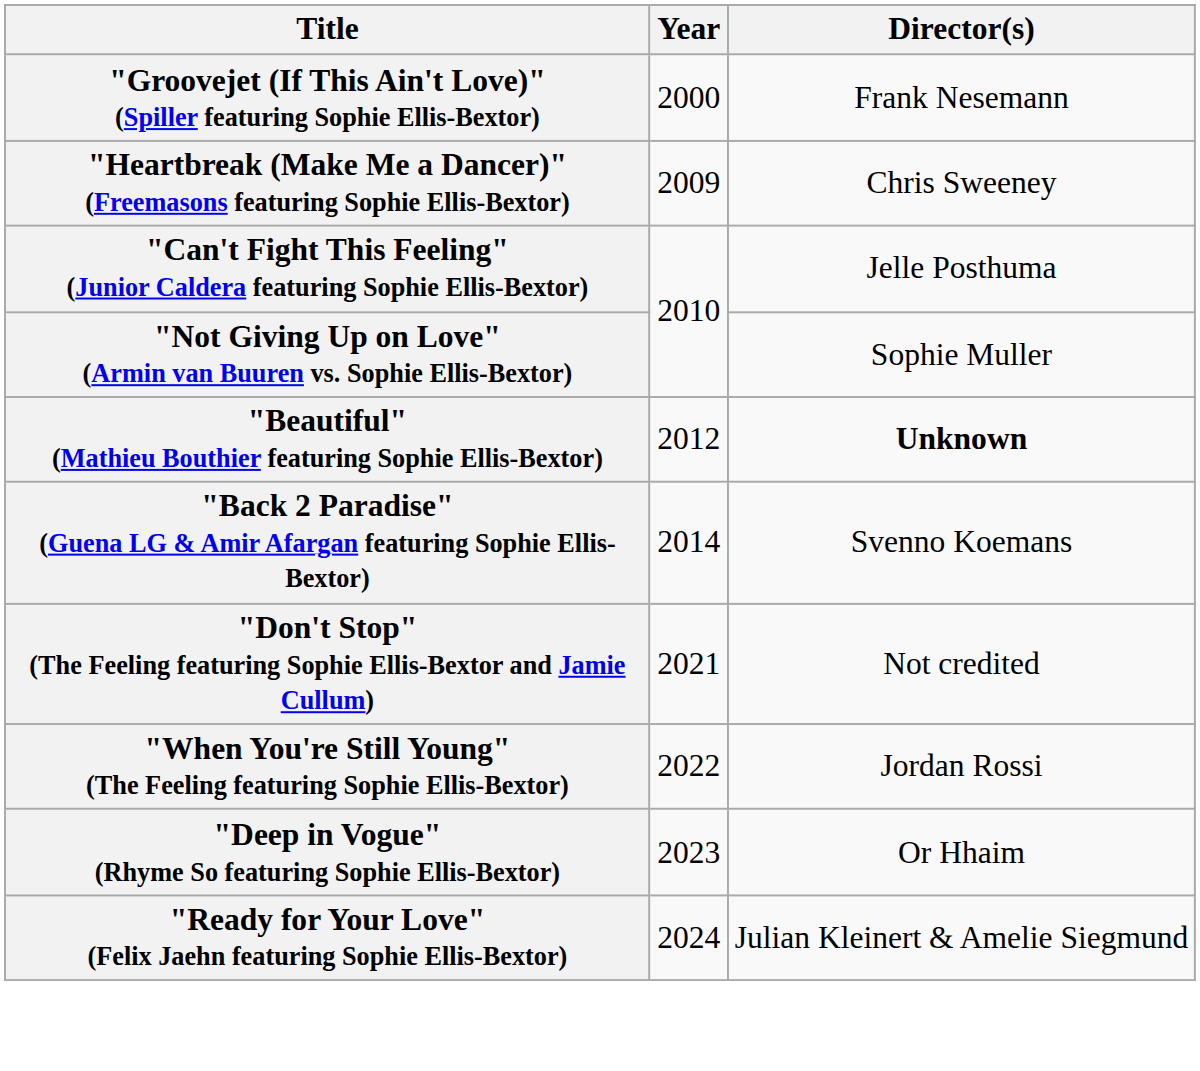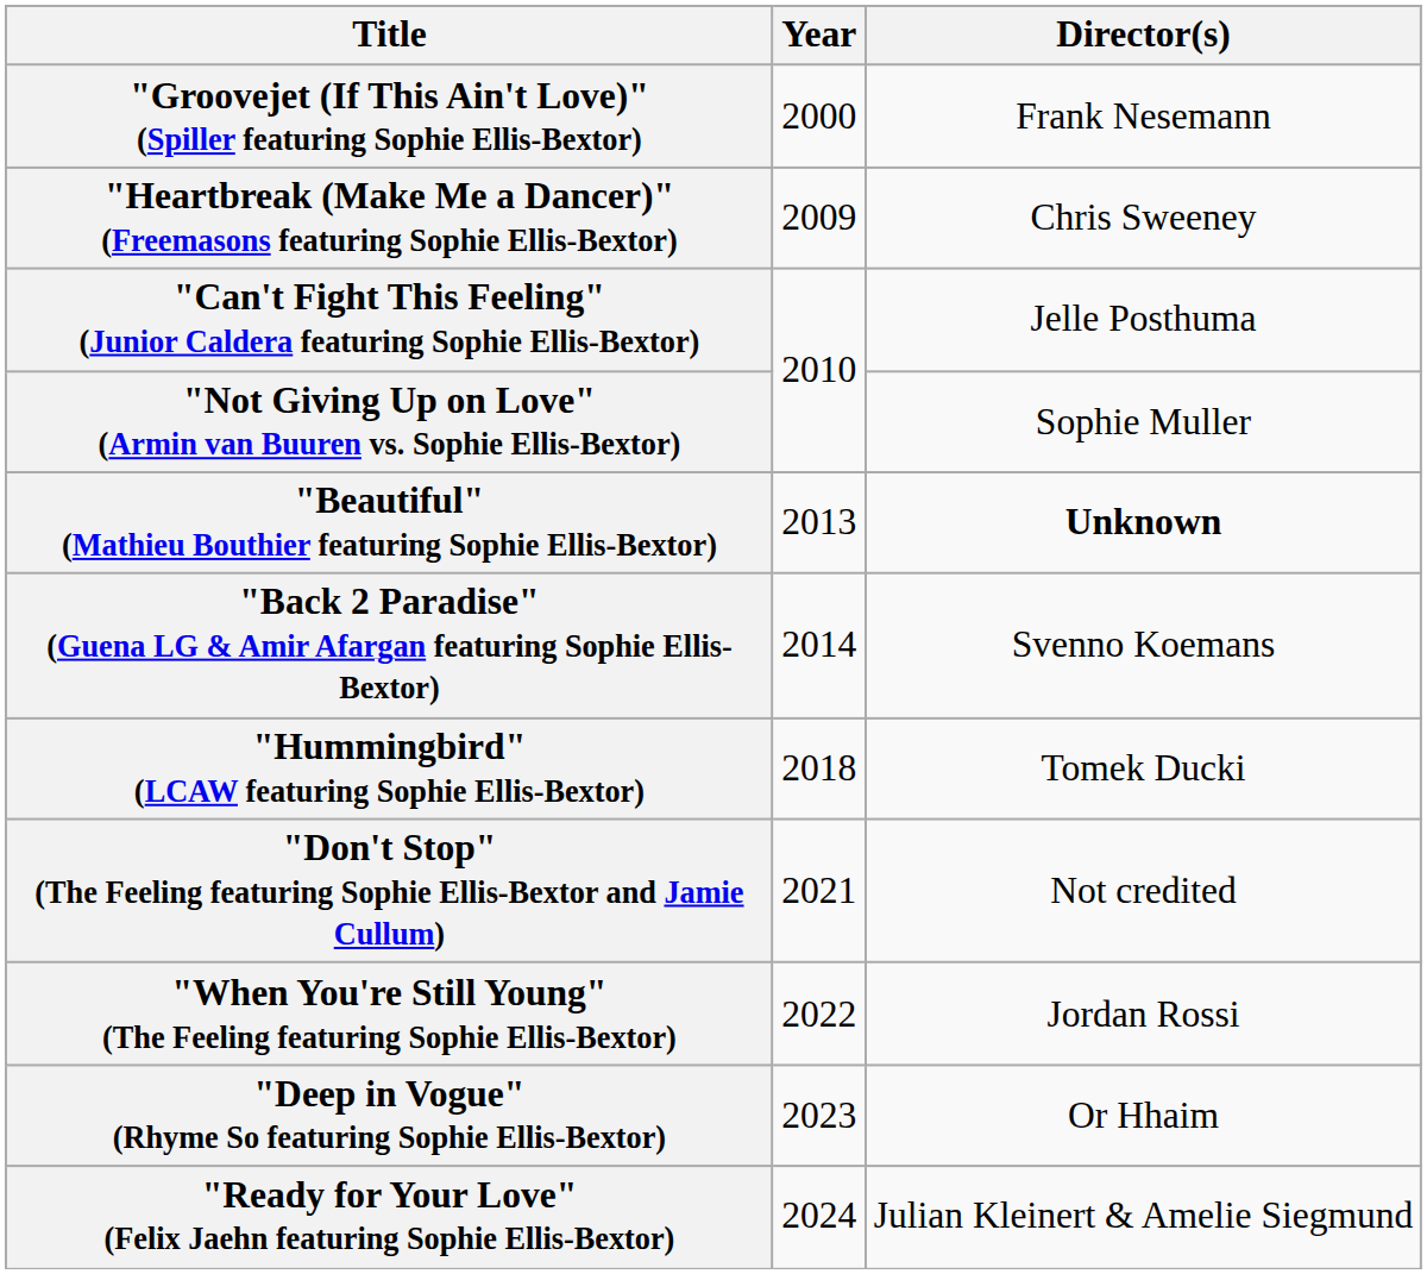 <table class="wikitable plainrowheaders" style="text-align:center;">
 <tr>
 <th scope="col" style="width:20em;">Title</th>
 <th scope="col">Year</th>
 <th scope="col">Director(s)</th>
 </tr>
 <tr>
 <th scope="row">"Groovejet (If This Ain't Love)"<br><small>(<a href='#'>Spiller</a> featuring Sophie Ellis-Bextor)</small></th>
 <td>2000</td>
 <td>Frank Nesemann</td>
 </tr>
 <tr>
 <th scope="row">"Heartbreak (Make Me a Dancer)"<br><small>(<a href='#'>Freemasons</a> featuring Sophie Ellis-Bextor)</small></th>
 <td>2009</td>
 <td>Chris Sweeney</td>
 </tr>
 <tr>
 <th scope="row">"Can't Fight This Feeling"<br><small>(<a href='#'>Junior Caldera</a> featuring Sophie Ellis-Bextor)</small></th>
 <td rowspan="2">2010</td>
 <td>Jelle Posthuma</td>
 </tr>
 <tr>
 <th scope="row">"Not Giving Up on Love"<br><small>(<a href='#'>Armin van Buuren</a> vs. Sophie Ellis-Bextor)</small></th>
 <td>Sophie Muller</td>
 </tr>
 <tr>
 <th scope="row">"Beautiful"<br><small>(<a href='#'>Mathieu Bouthier</a> featuring Sophie Ellis-Bextor)</small></th>
-<td>2012</td>
+<td>2013</td>
 <td><strong>Unknown</strong></td>
 </tr>
 <tr>
 <th scope="row">"Back 2 Paradise"<br><small>(<a href='#'>Guena LG & Amir Afargan</a> featuring Sophie Ellis-Bextor)</small></th>
 <td>2014</td>
 <td>Svenno Koemans</td>
+</tr>
+<tr>
+<th scope="row">"Hummingbird"<br><small>(<a href='#'>LCAW</a> featuring Sophie Ellis-Bextor)</small></th>
+<td>2018</td>
+<td>Tomek Ducki</td>
 </tr>
 <tr>
 <th scope="row">"Don't Stop"<br><small>(The Feeling featuring Sophie Ellis-Bextor and <a href='#'>Jamie Cullum</a>)</small></th>
 <td>2021</td>
 <td>Not credited</td>
 </tr>
 <tr>
 <th scope="row">"When You're Still Young"<br><small>(The Feeling featuring Sophie Ellis-Bextor)</small></th>
 <td>2022</td>
 <td>Jordan Rossi</td>
 </tr>
 <tr>
 <th scope="row">"Deep in Vogue"<br><small>(Rhyme So featuring Sophie Ellis-Bextor)</small></th>
 <td>2023</td>
 <td>Or Hhaim</td>
 </tr>
 <tr>
 <th scope="row">"Ready for Your Love"<br><small>(Felix Jaehn featuring Sophie Ellis-Bextor)</small></th>
 <td>2024</td>
 <td>Julian Kleinert & Amelie Siegmund</td>
 </tr>
 </table>
